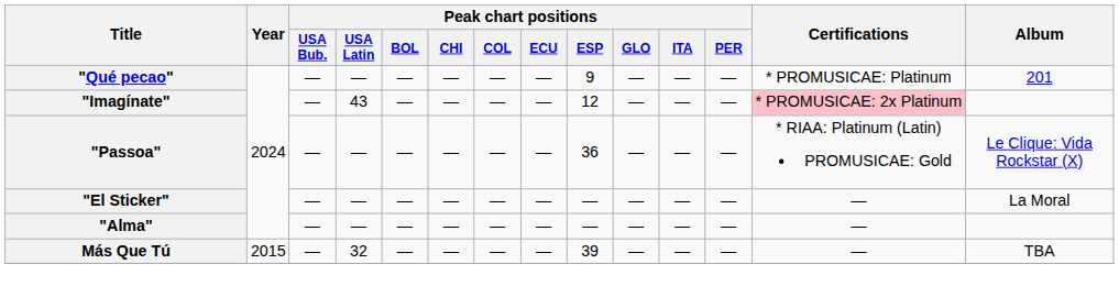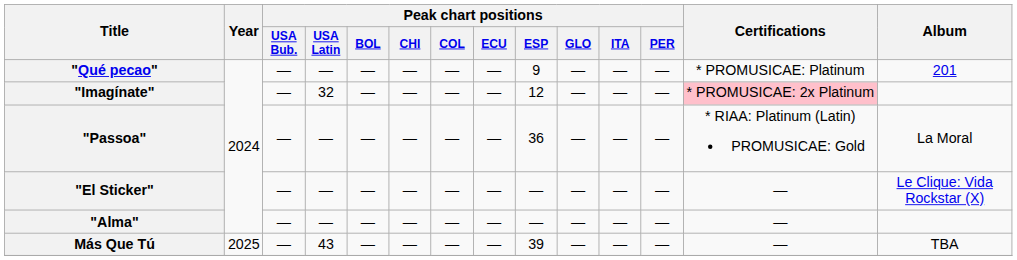 <table class="wikitable sortable plainrowheaders" style="text-align:center;">
 <tr>
 <th rowspan="2" scope="col" style="width:15em;">Title</th>
 <th rowspan="2" scope="col" style="width:1em;">Year</th>
 <th colspan="10">Peak chart positions</th>
 <th rowspan="2">Certifications</th>
 <th rowspan="2" scope="col" style="width:9em;">Album</th>
 </tr>
 <tr>
 <th scope="col" style="width:3em;font-size:85%;"><a href='#'>USA<br>Bub.</a><br></th>
 <th scope="col" style="width:3em;font-size:85%;"><a href='#'>USA<br>Latin</a><br></th>
 <th scope="col" style="width:3em;font-size:85%;"><a href='#'>BOL</a><br></th>
 <th scope="col" style="width:3em;font-size:85%;"><a href='#'>CHI</a><br></th>
 <th scope="col" style="width:3em;font-size:85%;"><a href='#'>COL</a><br></th>
 <th scope="col" style="width:3em;font-size:85%;"><a href='#'>ECU</a><br></th>
 <th scope="col" style="width:3em;font-size:85%;"><a href='#'>ESP</a><br></th>
 <th scope="col" style="width:3em;font-size:85%;"><a href='#'>GLO</a><br></th>
 <th scope="col" style="width:3em;font-size:85%;"><a href='#'>ITA</a><br></th>
 <th scope="col" style="width:3em;font-size:85%;"><a href='#'>PER</a></th>
 </tr>
 <tr>
 <th scope="row">"<a href='#'>Qué pecao</a>"<br></th>
 <td rowspan="5">2024</td>
 <td>—</td>
 <td>—</td>
 <td>—</td>
 <td>—</td>
 <td>—</td>
 <td>—</td>
 <td>9</td>
 <td>—</td>
 <td>—</td>
 <td>—</td>
 <td>* PROMUSICAE: Platinum</td>
 <td><a href='#'>201</a></td>
 </tr>
 <tr>
 <th scope="row">"Imagínate"<br></th>
 <td>—</td>
-<td>43</td>
+<td>32</td>
 <td>—</td>
 <td>—</td>
 <td>—</td>
 <td>—</td>
 <td>12</td>
 <td>—</td>
 <td>—</td>
 <td>—</td>
 <td style="background: pink;">* PROMUSICAE: 2x Platinum</td>
 <td></td>
 </tr>
 <tr>
 <th scope="row">"Passoa"<br></th>
 <td>—</td>
 <td>—</td>
 <td>—</td>
 <td>—</td>
 <td>—</td>
 <td>—</td>
 <td>36</td>
 <td>—</td>
 <td>—</td>
 <td>—</td>
 <td>* RIAA: Platinum <span>(Latin)</span><br><ul><li>PROMUSICAE: Gold</li></ul></td>
-<td><a href='#'>Le Clique: Vida Rockstar (X)</a></td>
+<td>La Moral</td>
 </tr>
 <tr>
 <th scope="row">"El Sticker"<br></th>
 <td>—</td>
 <td>—</td>
 <td>—</td>
 <td>—</td>
 <td>—</td>
 <td>—</td>
 <td>—</td>
 <td>—</td>
 <td>—</td>
 <td>—</td>
 <td>—</td>
-<td>La Moral</td>
+<td><a href='#'>Le Clique: Vida Rockstar (X)</a></td>
 </tr>
 <tr>
 <th scope="row">"Alma"<br></th>
 <td>—</td>
 <td>—</td>
 <td>—</td>
 <td>—</td>
 <td>—</td>
 <td>—</td>
 <td>—</td>
 <td>—</td>
 <td>—</td>
 <td>—</td>
 <td>—</td>
 <td></td>
 </tr>
 <tr>
 <th scope="row">Más Que Tú<br></th>
-<td>2015</td>
+<td>2025</td>
 <td>—</td>
-<td>32</td>
+<td>43</td>
 <td>—</td>
 <td>—</td>
 <td>—</td>
 <td>—</td>
 <td>39</td>
 <td>—</td>
 <td>—</td>
 <td>—</td>
 <td>—</td>
 <td>TBA</td>
 </tr>
 <tr>
 </tr>
 </table>
